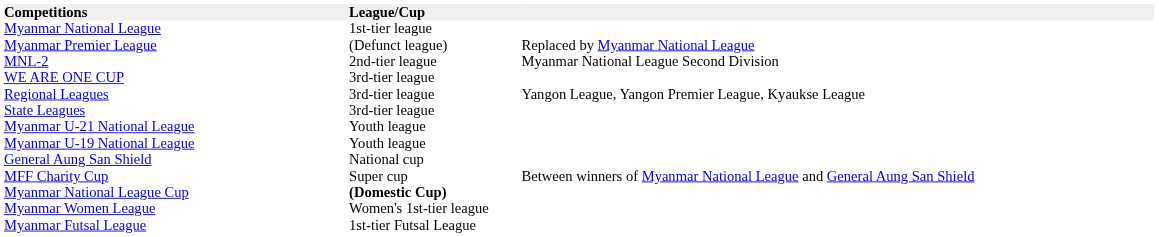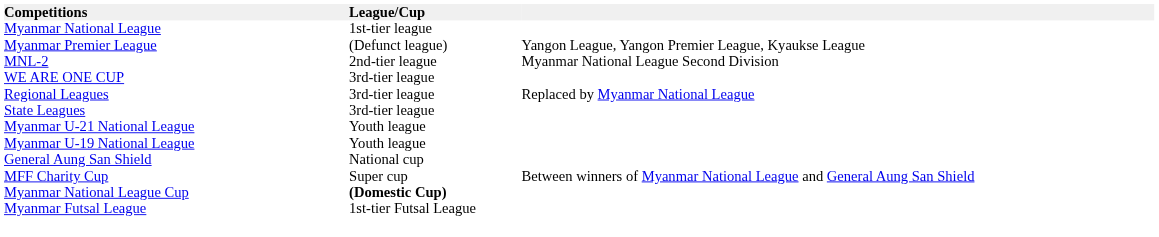 <table width="100%" cellspacing="0" cellpadding="0">
 <tr bgcolor="F0F0F0">
 <th width="30%" align="left"> Competitions</th>
 <th width="15%" align="left">League/Cup</th>
 <th width="55%" align="left"></th>
 </tr>
 <tr>
 <td><a href='#'>Myanmar National League</a></td>
 <td>1st-tier league</td>
 <td></td>
 <td></td>
 </tr>
 <tr>
 <td><a href='#'>Myanmar Premier League</a></td>
 <td>(Defunct league)</td>
-<td>Replaced by <a href='#'>Myanmar National League</a></td>
+<td>Yangon League, Yangon Premier League, Kyaukse League</td>
 <td></td>
 </tr>
 <tr>
 <td><a href='#'>MNL-2</a></td>
 <td>2nd-tier league</td>
 <td>Myanmar National League Second Division</td>
 <td></td>
 </tr>
 <tr>
 <td><a href='#'>WE ARE ONE CUP</a></td>
 <td>3rd-tier league</td>
 <td></td>
 <td></td>
 </tr>
 <tr>
 <td><a href='#'>Regional Leagues</a></td>
 <td>3rd-tier league</td>
-<td>Yangon League, Yangon Premier League, Kyaukse League</td>
+<td>Replaced by <a href='#'>Myanmar National League</a></td>
 <td></td>
 </tr>
 <tr>
 <td><a href='#'>State Leagues</a></td>
 <td>3rd-tier league</td>
 <td></td>
 <td></td>
 </tr>
 <tr>
 <td><a href='#'>Myanmar U-21 National League</a></td>
 <td>Youth league</td>
 <td></td>
 <td></td>
 </tr>
 <tr>
 <td><a href='#'>Myanmar U-19 National League</a></td>
 <td>Youth league</td>
 <td></td>
 <td></td>
 </tr>
 <tr>
 <td><a href='#'>General Aung San Shield</a></td>
 <td>National cup</td>
 <td></td>
 <td></td>
 </tr>
 <tr>
 <td><a href='#'>MFF Charity Cup</a></td>
 <td>Super cup</td>
 <td>Between winners of <a href='#'>Myanmar National League</a> and <a href='#'>General Aung San Shield</a></td>
 <td></td>
 </tr>
 <tr>
 <td><a href='#'>Myanmar National League Cup</a></td>
 <td><strong>(Domestic Cup)</strong></td>
 <td></td>
 <td></td>
 </tr>
 <tr>
-<td><a href='#'>Myanmar Women League</a></td>
-<td>Women's 1st-tier league</td>
-<td></td>
-<td></td>
-</tr>
-<tr>
 <td><a href='#'>Myanmar Futsal League</a></td>
 <td>1st-tier Futsal League</td>
 <td></td>
 <td></td>
 </tr>
 </table>
